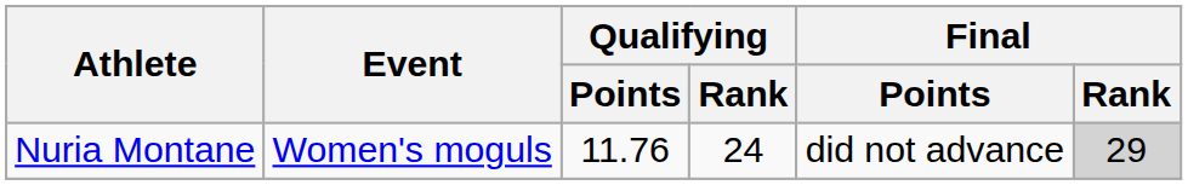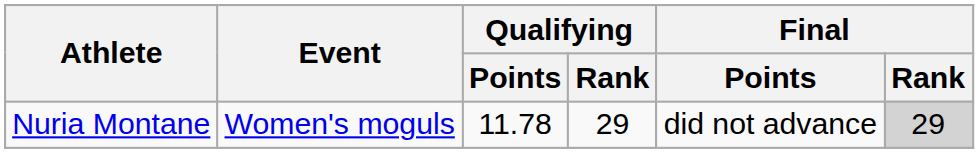 <table class="wikitable" style="font-size:90%">
 <tr>
 <th rowspan="2">Athlete</th>
 <th rowspan="2">Event</th>
 <th colspan="2">Qualifying</th>
 <th colspan="2">Final</th>
 </tr>
 <tr>
 <th>Points</th>
 <th>Rank</th>
 <th>Points</th>
 <th>Rank</th>
 </tr>
 <tr>
 <td><a href='#'>Nuria Montane</a></td>
 <td><a href='#'>Women's moguls</a></td>
-<td align="center">11.76</td>
-<td align="center">24</td>
+<td align="center">11.78</td>
+<td align="center">29</td>
 <td align="center">did not advance</td>
 <td align="center" style="background: lightgrey;">29</td>
 </tr>
 </table>
